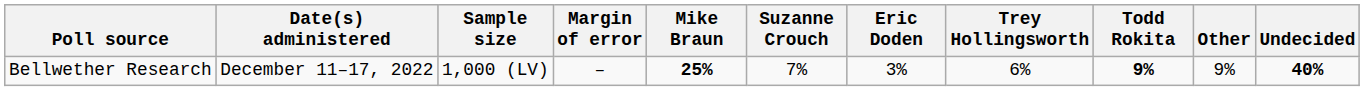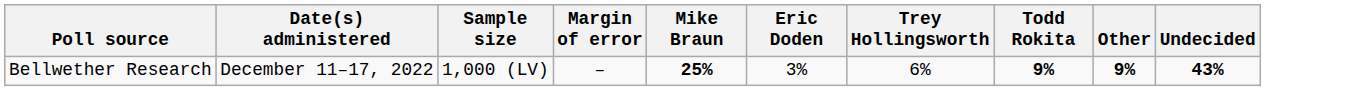 <table class="wikitable" style="font-size:90%;text-align:center;">
 <tr valign=bottom>
 <th>Poll source</th>
 <th>Date(s)<br>administered</th>
 <th>Sample<br>size</th>
 <th>Margin<br>of error</th>
 <th style="width:60px;">Mike<br>Braun</th>
-<th style="width:60px;">Suzanne<br>Crouch</th>
 <th style="width:60px;">Eric<br>Doden</th>
 <th style="width:60px;">Trey<br>Hollingsworth</th>
 <th style="width:60px;">Todd<br>Rokita</th>
 <th>Other</th>
 <th>Undecided</th>
 </tr>
 <tr>
 <td style="text-align:left;">Bellwether Research</td>
 <td>December 11–17, 2022</td>
 <td>1,000 (LV)</td>
 <td>–</td>
 <td><strong>25%</strong></td>
-<td>7%</td>
 <td>3%</td>
 <td>6%</td>
 <td><strong>9%</strong></td>
-<td>9%</td>
-<td><strong>40%</strong></td>
+<td><strong>9%</strong></td>
+<td><strong>43%</strong></td>
 </tr>
 </table>
